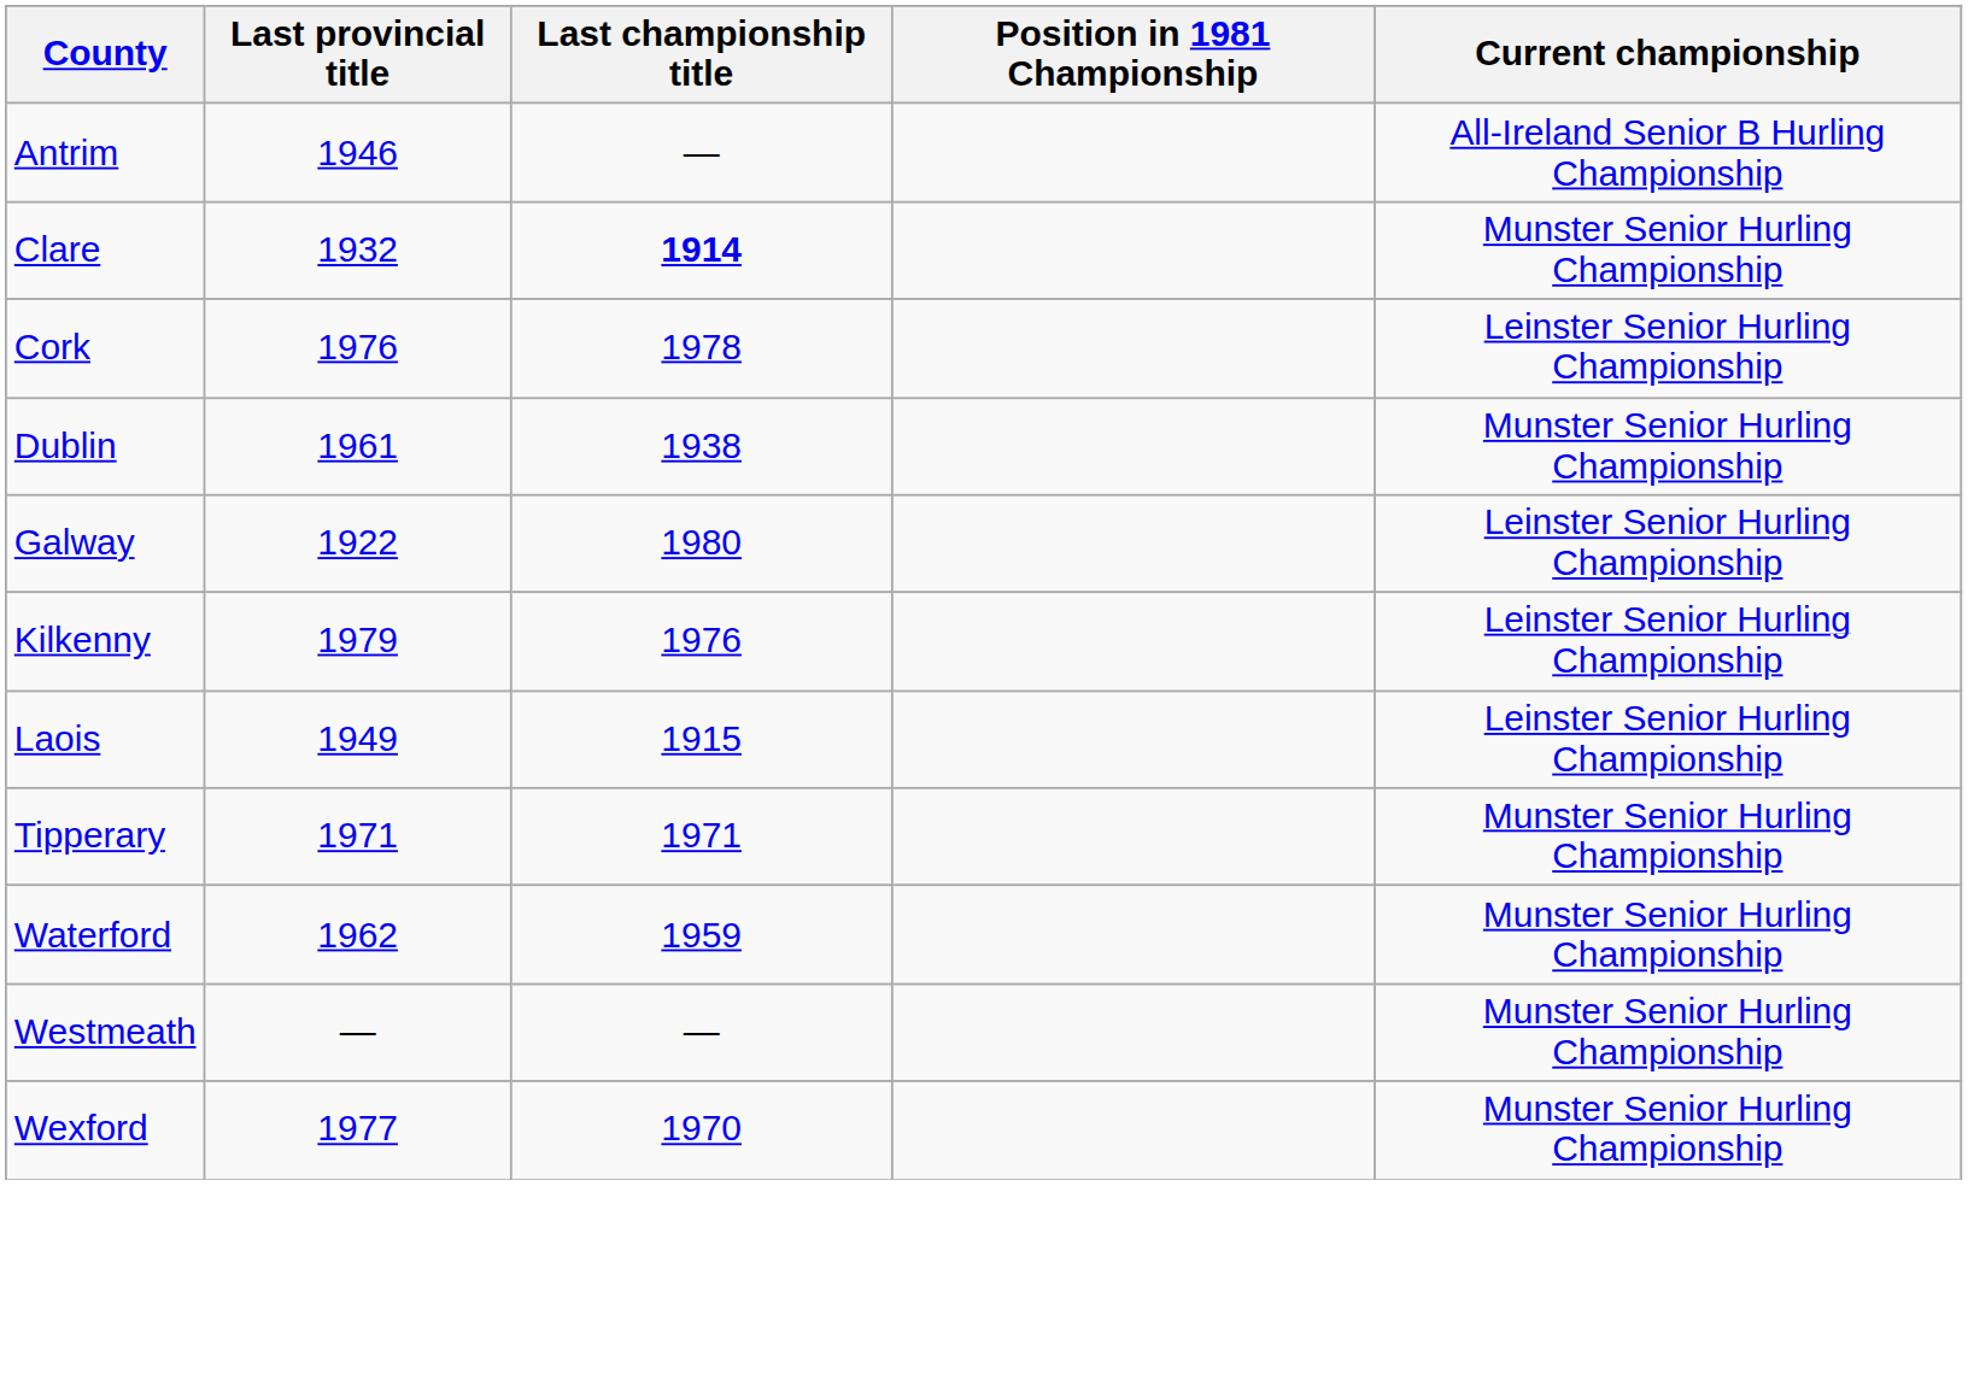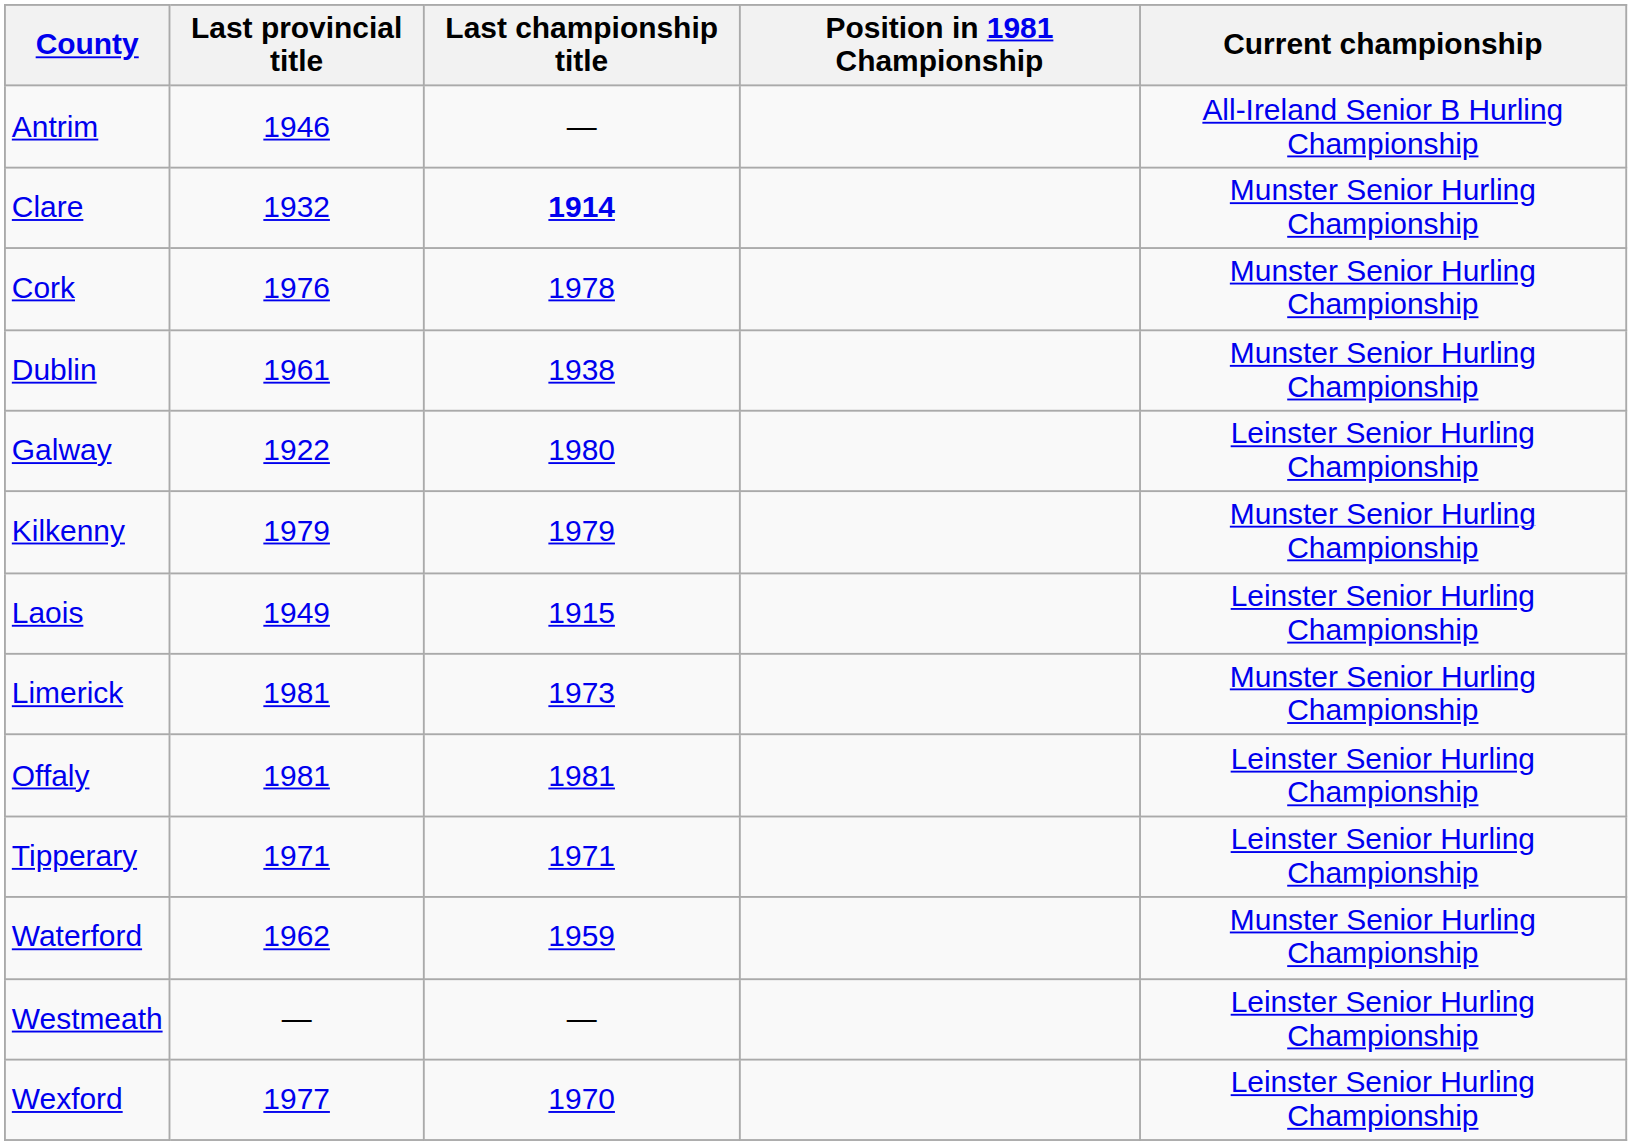 <table class="wikitable sortable" style="text-align:center">
 <tr>
 <th><a href='#'>County</a></th>
 <th>Last provincial title</th>
 <th>Last championship title</th>
 <th>Position in <a href='#'>1981</a> Championship</th>
 <th>Current championship</th>
 </tr>
 <tr>
 <td style="text-align:left"> <a href='#'>Antrim</a></td>
 <td><a href='#'>1946</a></td>
 <td>—</td>
 <td></td>
 <td><a href='#'>All-Ireland Senior B Hurling Championship</a></td>
 </tr>
 <tr>
 <td style="text-align:left"> <a href='#'>Clare</a></td>
 <td><a href='#'>1932</a></td>
 <td><strong><a href='#'>1914</a></strong></td>
 <td></td>
 <td><a href='#'>Munster Senior Hurling Championship</a></td>
 </tr>
 <tr>
 <td style="text-align:left"> <a href='#'>Cork</a></td>
 <td><a href='#'>1976</a></td>
 <td><a href='#'>1978</a></td>
 <td></td>
-<td><a href='#'>Leinster Senior Hurling Championship</a></td>
+<td><a href='#'>Munster Senior Hurling Championship</a></td>
 </tr>
 <tr>
 <td style="text-align:left"> <a href='#'>Dublin</a></td>
 <td><a href='#'>1961</a></td>
 <td><a href='#'>1938</a></td>
 <td></td>
 <td><a href='#'>Munster Senior Hurling Championship</a></td>
 </tr>
 <tr>
 <td style="text-align:left"> <a href='#'>Galway</a></td>
 <td><a href='#'>1922</a></td>
 <td><a href='#'>1980</a></td>
 <td></td>
 <td><a href='#'>Leinster Senior Hurling Championship</a></td>
 </tr>
 <tr>
 <td style="text-align:left"> <a href='#'>Kilkenny</a></td>
 <td><a href='#'>1979</a></td>
-<td><a href='#'>1976</a></td>
+<td><a href='#'>1979</a></td>
 <td></td>
-<td><a href='#'>Leinster Senior Hurling Championship</a></td>
+<td><a href='#'>Munster Senior Hurling Championship</a></td>
 </tr>
 <tr>
 <td style="text-align:left"> <a href='#'>Laois</a></td>
 <td><a href='#'>1949</a></td>
 <td><a href='#'>1915</a></td>
 <td></td>
 <td><a href='#'>Leinster Senior Hurling Championship</a></td>
 </tr>
 <tr>
+<td style="text-align:left"> <a href='#'>Limerick</a></td>
+<td><a href='#'>1981</a></td>
+<td><a href='#'>1973</a></td>
+<td></td>
+<td><a href='#'>Munster Senior Hurling Championship</a></td>
+</tr>
+<tr>
+<td style="text-align:left"> <a href='#'>Offaly</a></td>
+<td><a href='#'>1981</a></td>
+<td><a href='#'>1981</a></td>
+<td></td>
+<td><a href='#'>Leinster Senior Hurling Championship</a></td>
+</tr>
+<tr>
 <td style="text-align:left"> <a href='#'>Tipperary</a></td>
 <td><a href='#'>1971</a></td>
 <td><a href='#'>1971</a></td>
 <td></td>
-<td><a href='#'>Munster Senior Hurling Championship</a></td>
+<td><a href='#'>Leinster Senior Hurling Championship</a></td>
 </tr>
 <tr>
 <td style="text-align:left"> <a href='#'>Waterford</a></td>
 <td><a href='#'>1962</a></td>
 <td><a href='#'>1959</a></td>
 <td></td>
 <td><a href='#'>Munster Senior Hurling Championship</a></td>
 </tr>
 <tr>
 <td style="text-align:left"> <a href='#'>Westmeath</a></td>
 <td>—</td>
 <td>—</td>
 <td></td>
-<td><a href='#'>Munster Senior Hurling Championship</a></td>
+<td><a href='#'>Leinster Senior Hurling Championship</a></td>
 </tr>
 <tr>
 <td style="text-align:left"> <a href='#'>Wexford</a></td>
 <td><a href='#'>1977</a></td>
 <td><a href='#'>1970</a></td>
 <td></td>
-<td><a href='#'>Munster Senior Hurling Championship</a></td>
+<td><a href='#'>Leinster Senior Hurling Championship</a></td>
 </tr>
 </table>
